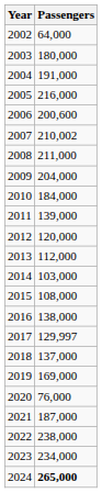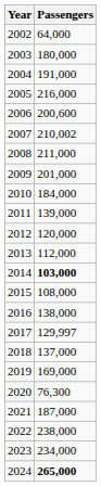 <table class="wikitable sortable" style="font-size: 95%">
 <tr>
 <th>Year</th>
 <th>Passengers</th>
 </tr>
 <tr>
 <td>2002</td>
 <td>64,000</td>
 </tr>
 <tr>
 <td>2003</td>
 <td>180,000</td>
 </tr>
 <tr>
 <td>2004</td>
 <td>191,000</td>
 </tr>
 <tr>
 <td>2005</td>
 <td>216,000</td>
 </tr>
 <tr>
 <td>2006</td>
 <td>200,600</td>
 </tr>
 <tr>
 <td>2007</td>
 <td>210,002</td>
 </tr>
 <tr>
 <td>2008</td>
 <td>211,000</td>
 </tr>
 <tr>
 <td>2009</td>
-<td>204,000</td>
+<td>201,000</td>
 </tr>
 <tr>
 <td>2010</td>
 <td>184,000</td>
 </tr>
 <tr>
 <td>2011</td>
 <td>139,000</td>
 </tr>
 <tr>
 <td>2012</td>
 <td>120,000</td>
 </tr>
 <tr>
 <td>2013</td>
 <td>112,000</td>
 </tr>
 <tr>
 <td>2014</td>
-<td>103,000</td>
+<td><strong>103,000</strong></td>
 </tr>
 <tr>
 <td>2015</td>
 <td>108,000</td>
 </tr>
 <tr>
 <td>2016</td>
 <td>138,000</td>
 </tr>
 <tr>
 <td>2017</td>
 <td>129,997</td>
 </tr>
 <tr>
 <td>2018</td>
 <td>137,000</td>
 </tr>
 <tr>
 <td>2019</td>
 <td>169,000</td>
 </tr>
 <tr>
 <td>2020</td>
-<td>76,000</td>
+<td>76,300</td>
 </tr>
 <tr>
 <td>2021</td>
 <td>187,000</td>
 </tr>
 <tr>
 <td>2022</td>
 <td>238,000</td>
 </tr>
 <tr>
 <td>2023</td>
 <td>234,000</td>
 </tr>
 <tr>
 <td>2024</td>
 <td><strong>265,000</strong></td>
 </tr>
 </table>
